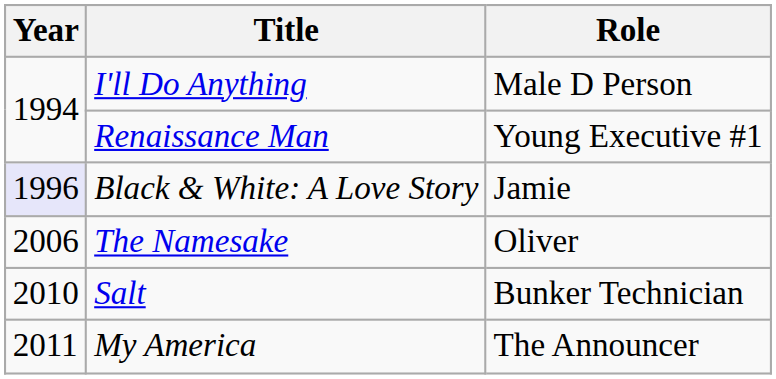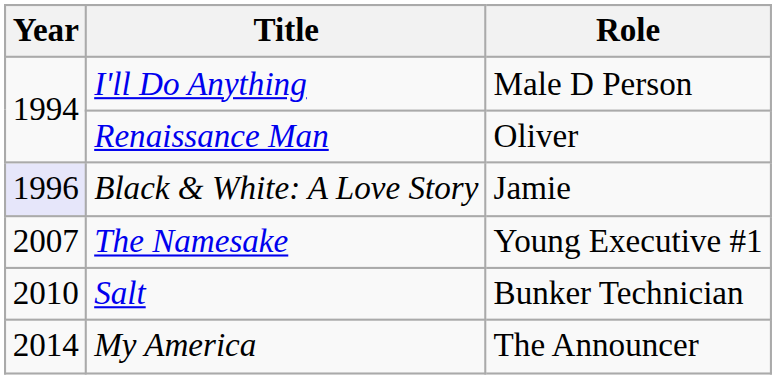 <table class="wikitable sortable">
 <tr>
 <th>Year</th>
 <th>Title</th>
 <th>Role</th>
 </tr>
 <tr>
 <td rowspan="2">1994</td>
 <td><em><a href='#'>I'll Do Anything</a></em></td>
 <td>Male D Person</td>
 </tr>
 <tr>
 <td><em><a href='#'>Renaissance Man</a></em></td>
-<td>Young Executive #1</td>
+<td>Oliver</td>
 </tr>
 <tr>
 <td style="background: lavender;">1996</td>
 <td><em>Black & White: A Love Story</em></td>
 <td>Jamie</td>
 </tr>
 <tr>
-<td>2006</td>
+<td>2007</td>
 <td><em><a href='#'>The Namesake</a></em></td>
-<td>Oliver</td>
+<td>Young Executive #1</td>
 </tr>
 <tr>
 <td>2010</td>
 <td><em><a href='#'>Salt</a></em></td>
 <td>Bunker Technician</td>
 </tr>
 <tr>
-<td>2011</td>
+<td>2014</td>
 <td><em>My America</em></td>
 <td>The Announcer</td>
 </tr>
 </table>
